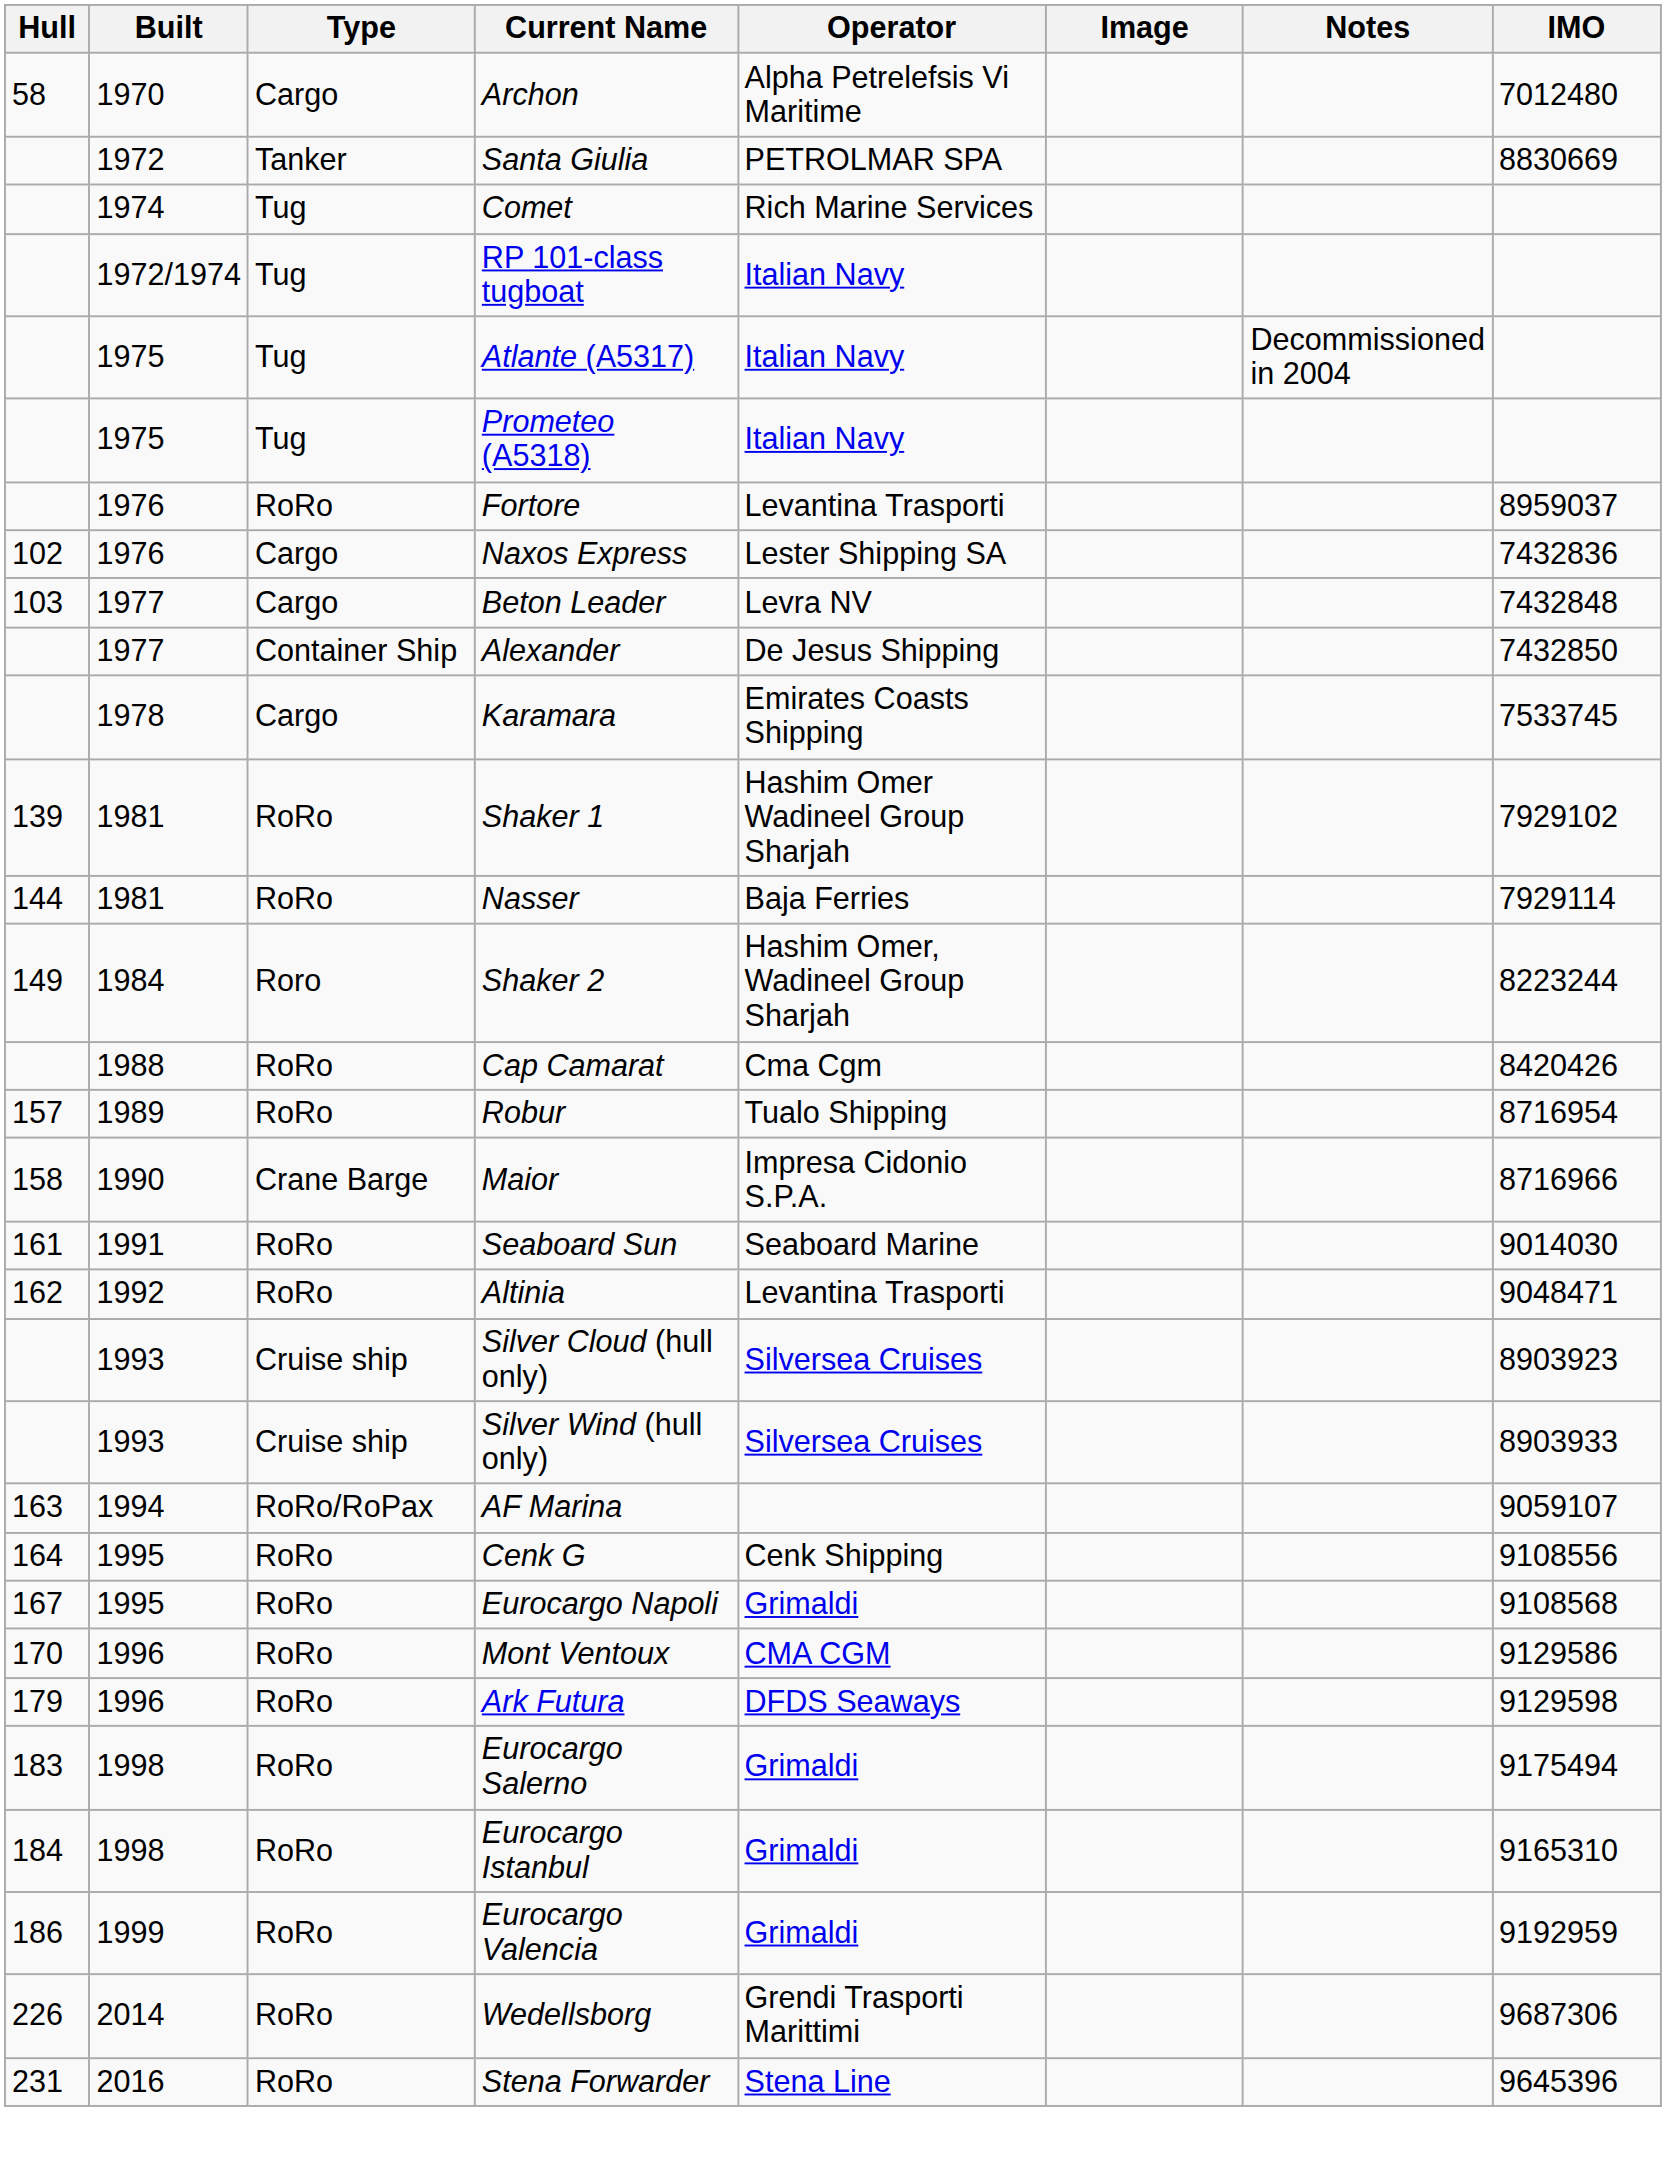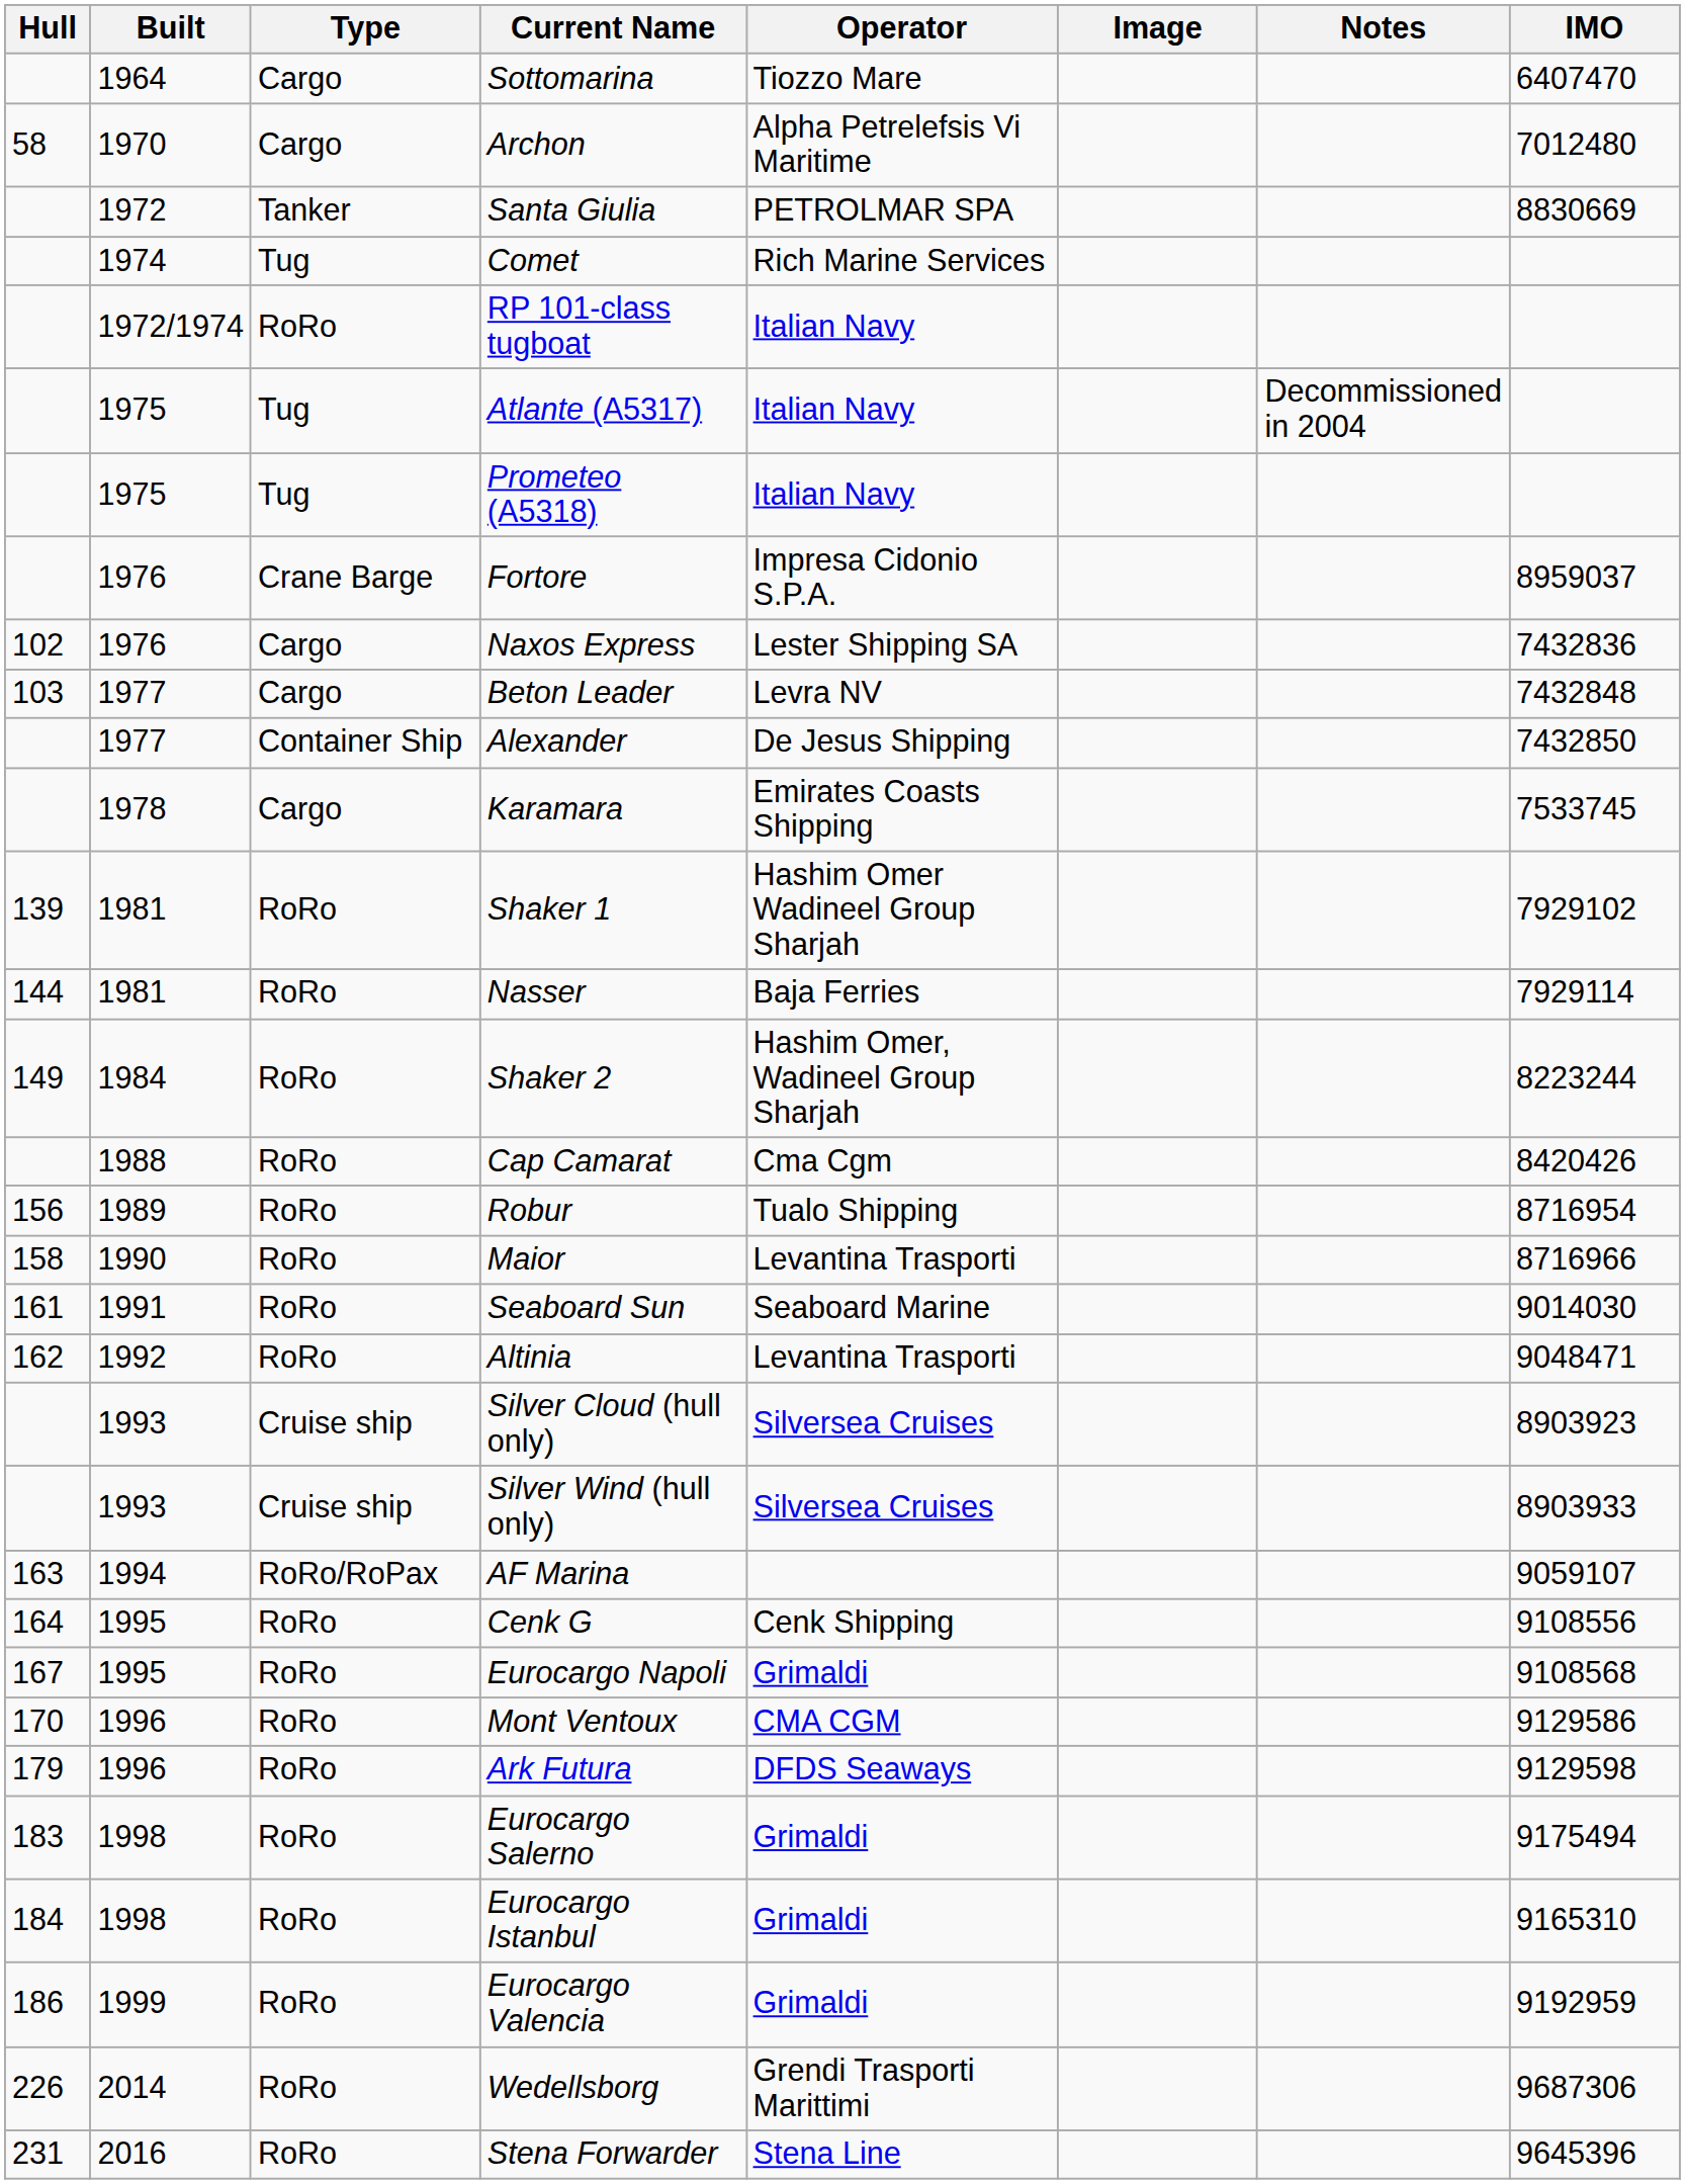 <table class="wikitable sortable" border="1">
 <tr>
 <th scope="col" width="40pt">Hull</th>
 <th scope="col" width="40pt">Built</th>
 <th scope="col" width="120pt">Type</th>
 <th scope="col" width="150pt">Current Name</th>
 <th scope="col" width="180pt">Operator</th>
 <th scope="col" width="120pt">Image</th>
 <th scope="col" width="90pt">Notes</th>
 <th scope="col" width="90pt">IMO</th>
+</tr>
+<tr>
+<td></td>
+<td>1964</td>
+<td>Cargo</td>
+<td><em>Sottomarina</em></td>
+<td>Tiozzo Mare</td>
+<td></td>
+<td></td>
+<td>6407470</td>
 </tr>
 <tr>
 <td>58</td>
 <td>1970</td>
 <td>Cargo</td>
 <td><em>Archon</em></td>
 <td>Alpha Petrelefsis Vi Maritime</td>
 <td></td>
 <td></td>
 <td>7012480</td>
 </tr>
 <tr>
 <td></td>
 <td>1972</td>
 <td>Tanker</td>
 <td><em>Santa Giulia</em></td>
 <td>PETROLMAR SPA</td>
 <td></td>
 <td></td>
 <td>8830669</td>
 </tr>
 <tr>
 <td></td>
 <td>1974</td>
 <td>Tug</td>
 <td><em>Comet</em></td>
 <td>Rich Marine Services</td>
 <td></td>
 <td></td>
 <td></td>
 </tr>
 <tr>
 <td></td>
 <td>1972/1974</td>
-<td>Tug</td>
+<td>RoRo</td>
 <td><a href='#'>RP 101-class tugboat</a></td>
 <td><a href='#'>Italian Navy</a></td>
 <td></td>
 <td></td>
 <td></td>
 </tr>
 <tr>
 <td></td>
 <td>1975</td>
 <td>Tug</td>
 <td><a href='#'><em>Atlante</em> (A5317)</a></td>
 <td><a href='#'>Italian Navy</a></td>
 <td></td>
 <td>Decommissioned in 2004</td>
 <td></td>
 </tr>
 <tr>
 <td></td>
 <td>1975</td>
 <td>Tug</td>
 <td><a href='#'><em>Prometeo</em> (A5318)</a></td>
 <td><a href='#'>Italian Navy</a></td>
 <td></td>
 <td></td>
 <td></td>
 </tr>
 <tr>
 <td></td>
 <td>1976</td>
-<td>RoRo</td>
+<td>Crane Barge</td>
 <td><em>Fortore</em></td>
-<td>Levantina Trasporti</td>
+<td>Impresa Cidonio S.P.A.</td>
 <td></td>
 <td></td>
 <td>8959037</td>
 </tr>
 <tr>
 <td>102</td>
 <td>1976</td>
 <td>Cargo</td>
 <td><em>Naxos Express</em></td>
 <td>Lester Shipping SA</td>
 <td></td>
 <td></td>
 <td>7432836</td>
 </tr>
 <tr>
 <td>103</td>
 <td>1977</td>
 <td>Cargo</td>
 <td><em>Beton Leader</em></td>
 <td>Levra NV</td>
 <td></td>
 <td></td>
 <td>7432848</td>
 </tr>
 <tr>
 <td></td>
 <td>1977</td>
 <td>Container Ship</td>
 <td><em>Alexander</em></td>
 <td>De Jesus Shipping</td>
 <td></td>
 <td></td>
 <td>7432850</td>
 </tr>
 <tr>
 <td></td>
 <td>1978</td>
 <td>Cargo</td>
 <td><em>Karamara</em></td>
 <td>Emirates Coasts Shipping</td>
 <td></td>
 <td></td>
 <td>7533745</td>
 </tr>
 <tr>
 <td>139</td>
 <td>1981</td>
 <td>RoRo</td>
 <td><em>Shaker 1 </em></td>
 <td>Hashim Omer Wadineel Group Sharjah</td>
 <td></td>
 <td></td>
 <td>7929102</td>
 </tr>
 <tr>
 <td>144</td>
 <td>1981</td>
 <td>RoRo</td>
 <td><em>Nasser</em></td>
 <td>Baja Ferries</td>
 <td></td>
 <td></td>
 <td>7929114</td>
 </tr>
 <tr>
 <td>149</td>
 <td>1984</td>
-<td>Roro</td>
+<td>RoRo</td>
 <td><em>Shaker 2 </em></td>
 <td>Hashim Omer, Wadineel Group Sharjah</td>
 <td></td>
 <td></td>
 <td>8223244</td>
 </tr>
 <tr>
 <td></td>
 <td>1988</td>
 <td>RoRo</td>
 <td><em>Cap Camarat</em></td>
 <td>Cma Cgm</td>
 <td></td>
 <td></td>
 <td>8420426</td>
 </tr>
 <tr>
-<td>157</td>
+<td>156</td>
 <td>1989</td>
 <td>RoRo</td>
 <td><em>Robur</em></td>
 <td>Tualo Shipping</td>
 <td></td>
 <td></td>
 <td>8716954</td>
 </tr>
 <tr>
 <td>158</td>
 <td>1990</td>
-<td>Crane Barge</td>
+<td>RoRo</td>
 <td><em>Maior</em></td>
-<td>Impresa Cidonio S.P.A.</td>
+<td>Levantina Trasporti</td>
 <td></td>
 <td></td>
 <td>8716966</td>
 </tr>
 <tr>
 <td>161</td>
 <td>1991</td>
 <td>RoRo</td>
 <td><em>Seaboard Sun</em></td>
 <td>Seaboard Marine</td>
 <td></td>
 <td></td>
 <td>9014030</td>
 </tr>
 <tr>
 <td>162</td>
 <td>1992</td>
 <td>RoRo</td>
 <td><em>Altinia</em></td>
 <td>Levantina Trasporti</td>
 <td></td>
 <td></td>
 <td>9048471</td>
 </tr>
 <tr>
 <td></td>
 <td>1993</td>
 <td>Cruise ship</td>
 <td><em>Silver Cloud</em> (hull only)</td>
 <td><a href='#'>Silversea Cruises</a></td>
 <td></td>
 <td></td>
 <td>8903923</td>
 </tr>
 <tr>
 <td></td>
 <td>1993</td>
 <td>Cruise ship</td>
 <td><em>Silver Wind</em> (hull only)</td>
 <td><a href='#'>Silversea Cruises</a></td>
 <td></td>
 <td></td>
 <td>8903933</td>
 </tr>
 <tr>
 <td>163</td>
 <td>1994</td>
 <td>RoRo/RoPax</td>
 <td><em>AF Marina</em></td>
 <td></td>
 <td></td>
 <td></td>
 <td>9059107</td>
 </tr>
 <tr>
 <td>164</td>
 <td>1995</td>
 <td>RoRo</td>
 <td><em>Cenk G</em></td>
 <td>Cenk Shipping</td>
 <td></td>
 <td></td>
 <td>9108556</td>
 </tr>
 <tr>
 <td>167</td>
 <td>1995</td>
 <td>RoRo</td>
 <td><em>Eurocargo Napoli</em></td>
 <td><a href='#'>Grimaldi</a></td>
 <td></td>
 <td></td>
 <td>9108568</td>
 </tr>
 <tr>
 <td>170</td>
 <td>1996</td>
 <td>RoRo</td>
 <td><em>Mont Ventoux</em></td>
 <td><a href='#'>CMA CGM</a></td>
 <td></td>
 <td></td>
 <td>9129586</td>
 </tr>
 <tr>
 <td>179</td>
 <td>1996</td>
 <td>RoRo</td>
 <td><a href='#'><em>Ark Futura</em></a></td>
 <td><a href='#'>DFDS Seaways</a></td>
 <td></td>
 <td></td>
 <td>9129598</td>
 </tr>
 <tr>
 <td>183</td>
 <td>1998</td>
 <td>RoRo</td>
 <td><em>Eurocargo Salerno</em></td>
 <td><a href='#'>Grimaldi</a></td>
 <td></td>
 <td></td>
 <td>9175494</td>
 </tr>
 <tr>
 <td>184</td>
 <td>1998</td>
 <td>RoRo</td>
 <td><em>Eurocargo Istanbul</em></td>
 <td><a href='#'>Grimaldi</a></td>
 <td></td>
 <td></td>
 <td>9165310</td>
 </tr>
 <tr>
 <td>186</td>
 <td>1999</td>
 <td>RoRo</td>
 <td><em>Eurocargo Valencia</em></td>
 <td><a href='#'>Grimaldi</a></td>
 <td></td>
 <td></td>
 <td>9192959</td>
 </tr>
 <tr>
 <td>226</td>
 <td>2014</td>
 <td>RoRo</td>
 <td><em>Wedellsborg</em></td>
 <td>Grendi Trasporti Marittimi</td>
 <td></td>
 <td></td>
 <td>9687306</td>
 </tr>
 <tr>
 <td>231</td>
 <td>2016</td>
 <td>RoRo</td>
 <td><em>Stena Forwarder</em></td>
 <td><a href='#'>Stena Line</a></td>
 <td></td>
 <td></td>
 <td>9645396</td>
 </tr>
 </table>
